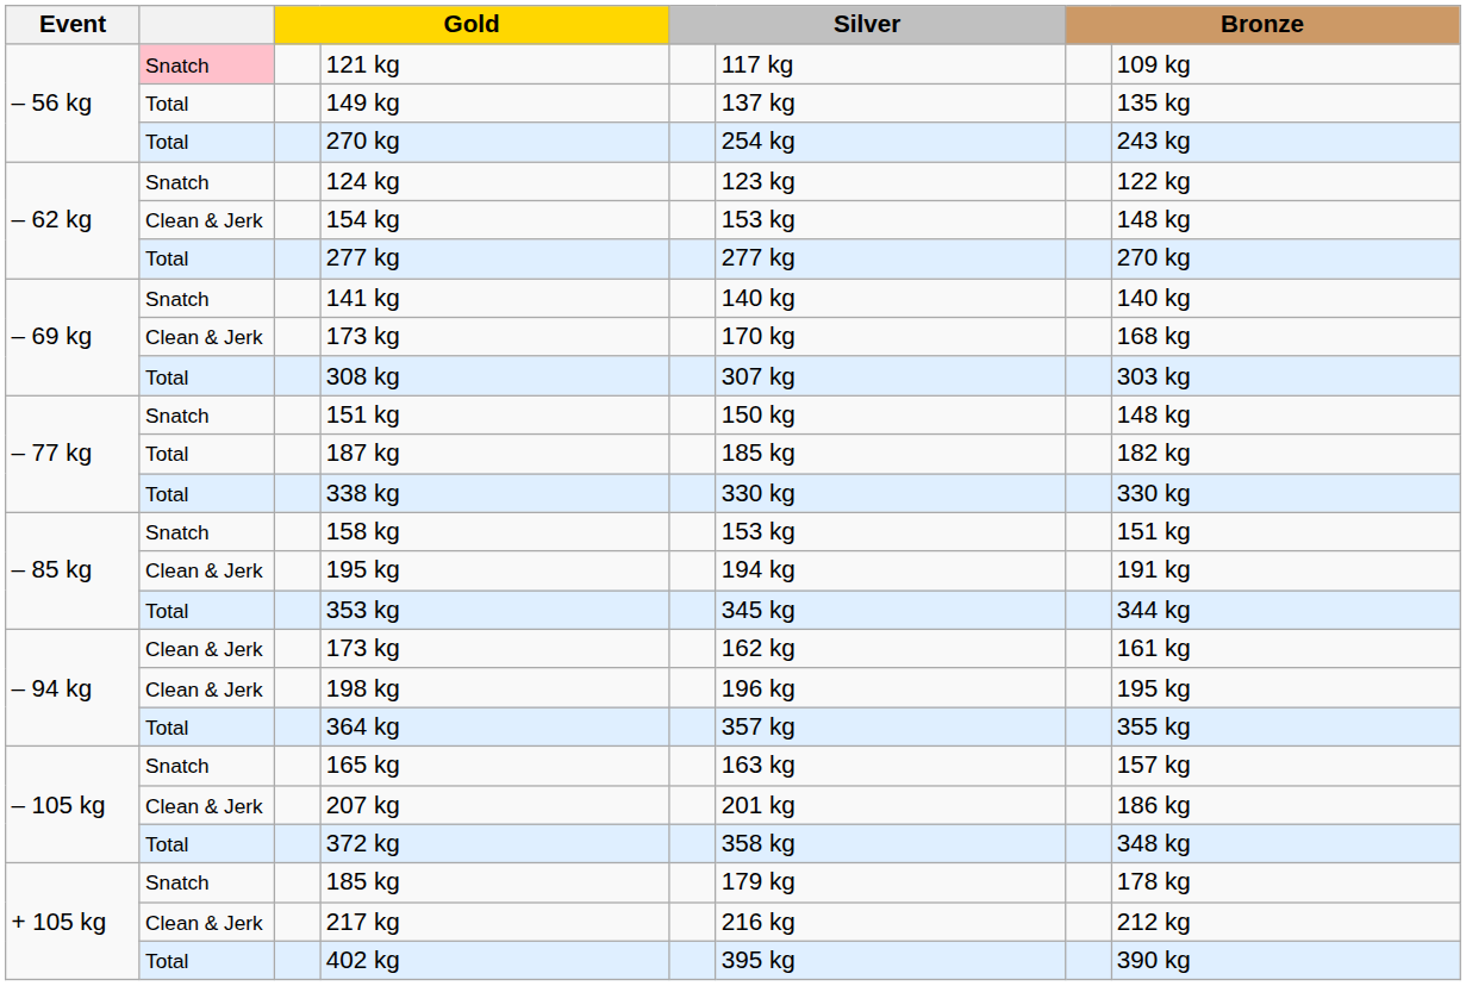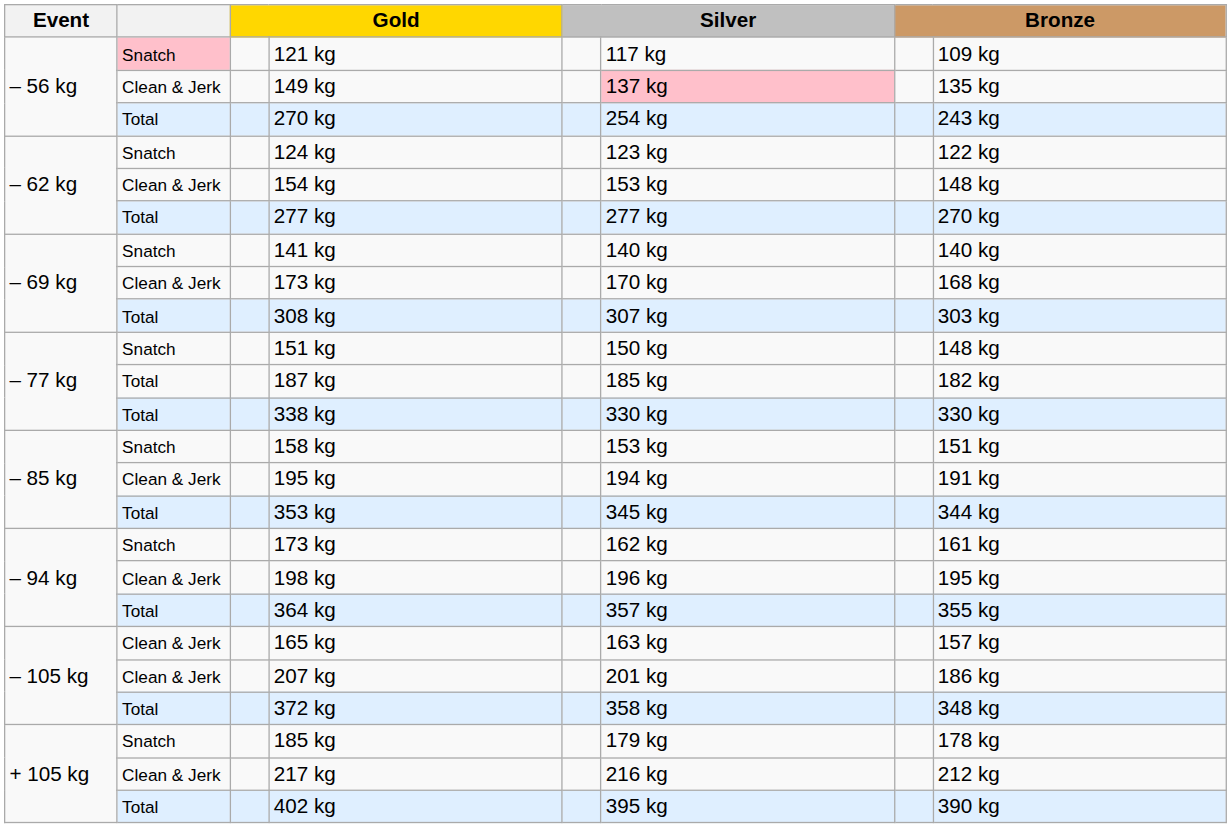 <table class="wikitable">
 <tr>
 <th width=80>Event</th>
 <th width=80></th>
 <td bgcolor=gold align="center" colspan=2 width=250><strong>Gold</strong></td>
 <td bgcolor=silver align="center" colspan=2 width=250><strong>Silver</strong></td>
 <td bgcolor=#cc9966 colspan=2 align="center" width=250><strong>Bronze</strong></td>
 </tr>
 <tr>
 <td rowspan=3>– 56 kg</td>
 <td style="background: pink;"><small>Snatch</small></td>
 <td></td>
 <td>121 kg</td>
 <td></td>
 <td>117 kg</td>
 <td></td>
 <td>109 kg</td>
 </tr>
 <tr>
-<td><small>Total</small></td>
+<td><small>Clean & Jerk</small></td>
 <td></td>
 <td>149 kg</td>
 <td></td>
-<td>137 kg</td>
+<td style="background: pink;">137 kg</td>
 <td></td>
 <td>135 kg</td>
 </tr>
 <tr bgcolor=#dfefff>
 <td><small>Total</small></td>
 <td></td>
 <td>270 kg</td>
 <td></td>
 <td>254 kg</td>
 <td></td>
 <td>243 kg</td>
 </tr>
 <tr>
 <td rowspan=3>– 62 kg</td>
 <td><small>Snatch</small></td>
 <td></td>
 <td>124 kg</td>
 <td></td>
 <td>123 kg</td>
 <td></td>
 <td>122 kg</td>
 </tr>
 <tr>
 <td><small>Clean & Jerk</small></td>
 <td></td>
 <td>154 kg</td>
 <td></td>
 <td>153 kg</td>
 <td></td>
 <td>148 kg</td>
 </tr>
 <tr bgcolor=#dfefff>
 <td><small>Total</small></td>
 <td></td>
 <td>277 kg</td>
 <td></td>
 <td>277 kg</td>
 <td></td>
 <td>270 kg</td>
 </tr>
 <tr>
 <td rowspan=3>– 69 kg</td>
 <td><small>Snatch</small></td>
 <td></td>
 <td>141 kg</td>
 <td></td>
 <td>140 kg</td>
 <td></td>
 <td>140 kg</td>
 </tr>
 <tr>
 <td><small>Clean & Jerk</small></td>
 <td></td>
 <td>173 kg</td>
 <td></td>
 <td>170 kg</td>
 <td></td>
 <td>168 kg</td>
 </tr>
 <tr bgcolor=#dfefff>
 <td><small>Total</small></td>
 <td></td>
 <td>308 kg</td>
 <td></td>
 <td>307 kg</td>
 <td></td>
 <td>303 kg</td>
 </tr>
 <tr>
 <td rowspan=3>– 77 kg</td>
 <td><small>Snatch</small></td>
 <td></td>
 <td>151 kg</td>
 <td></td>
 <td>150 kg</td>
 <td></td>
 <td>148 kg</td>
 </tr>
 <tr>
 <td><small>Total</small></td>
 <td></td>
 <td>187 kg</td>
 <td></td>
 <td>185 kg</td>
 <td></td>
 <td>182 kg</td>
 </tr>
 <tr bgcolor=#dfefff>
 <td><small>Total</small></td>
 <td></td>
 <td>338 kg</td>
 <td></td>
 <td>330 kg</td>
 <td></td>
 <td>330 kg</td>
 </tr>
 <tr>
 <td rowspan=3>– 85 kg</td>
 <td><small>Snatch</small></td>
 <td></td>
 <td>158 kg</td>
 <td></td>
 <td>153 kg</td>
 <td></td>
 <td>151 kg</td>
 </tr>
 <tr>
 <td><small>Clean & Jerk</small></td>
 <td></td>
 <td>195 kg</td>
 <td></td>
 <td>194 kg</td>
 <td></td>
 <td>191 kg</td>
 </tr>
 <tr bgcolor=#dfefff>
 <td><small>Total</small></td>
 <td></td>
 <td>353 kg</td>
 <td></td>
 <td>345 kg</td>
 <td></td>
 <td>344 kg</td>
 </tr>
 <tr>
 <td rowspan=3>– 94 kg</td>
-<td><small>Clean & Jerk</small></td>
+<td><small>Snatch</small></td>
 <td></td>
 <td>173 kg</td>
 <td></td>
 <td>162 kg</td>
 <td></td>
 <td>161 kg</td>
 </tr>
 <tr>
 <td><small>Clean & Jerk</small></td>
 <td></td>
 <td>198 kg</td>
 <td></td>
 <td>196 kg</td>
 <td></td>
 <td>195 kg</td>
 </tr>
 <tr bgcolor=#dfefff>
 <td><small>Total</small></td>
 <td></td>
 <td>364 kg</td>
 <td></td>
 <td>357 kg</td>
 <td></td>
 <td>355 kg</td>
 </tr>
 <tr>
 <td rowspan=3>– 105 kg</td>
-<td><small>Snatch</small></td>
+<td><small>Clean & Jerk</small></td>
 <td></td>
 <td>165 kg</td>
 <td></td>
 <td>163 kg</td>
 <td></td>
 <td>157 kg</td>
 </tr>
 <tr>
 <td><small>Clean & Jerk</small></td>
 <td></td>
 <td>207 kg</td>
 <td></td>
 <td>201 kg</td>
 <td></td>
 <td>186 kg</td>
 </tr>
 <tr bgcolor=#dfefff>
 <td><small>Total</small></td>
 <td></td>
 <td>372 kg</td>
 <td></td>
 <td>358 kg</td>
 <td></td>
 <td>348 kg</td>
 </tr>
 <tr>
 <td rowspan=3>+ 105 kg</td>
 <td><small>Snatch</small></td>
 <td></td>
 <td>185 kg</td>
 <td></td>
 <td>179 kg</td>
 <td></td>
 <td>178 kg</td>
 </tr>
 <tr>
 <td><small>Clean & Jerk</small></td>
 <td></td>
 <td>217 kg</td>
 <td></td>
 <td>216 kg</td>
 <td></td>
 <td>212 kg</td>
 </tr>
 <tr bgcolor=#dfefff>
 <td><small>Total</small></td>
 <td></td>
 <td>402 kg</td>
 <td></td>
 <td>395 kg</td>
 <td></td>
 <td>390 kg</td>
 </tr>
 </table>
